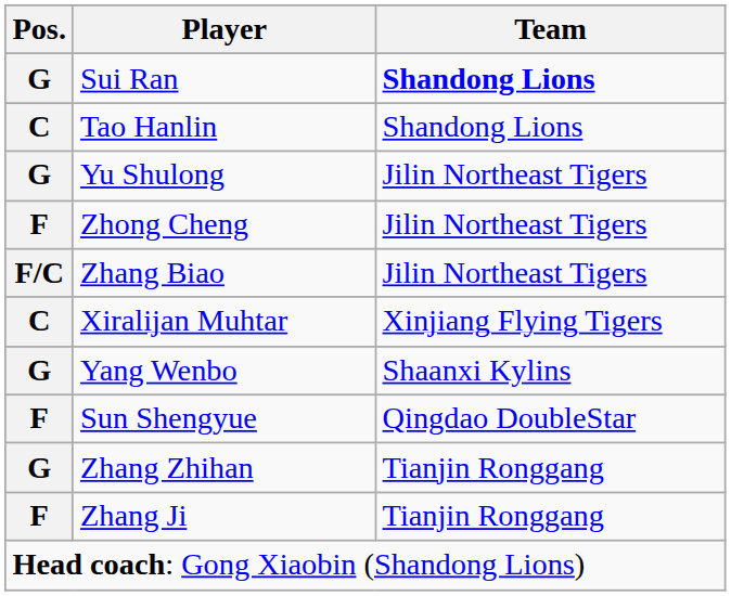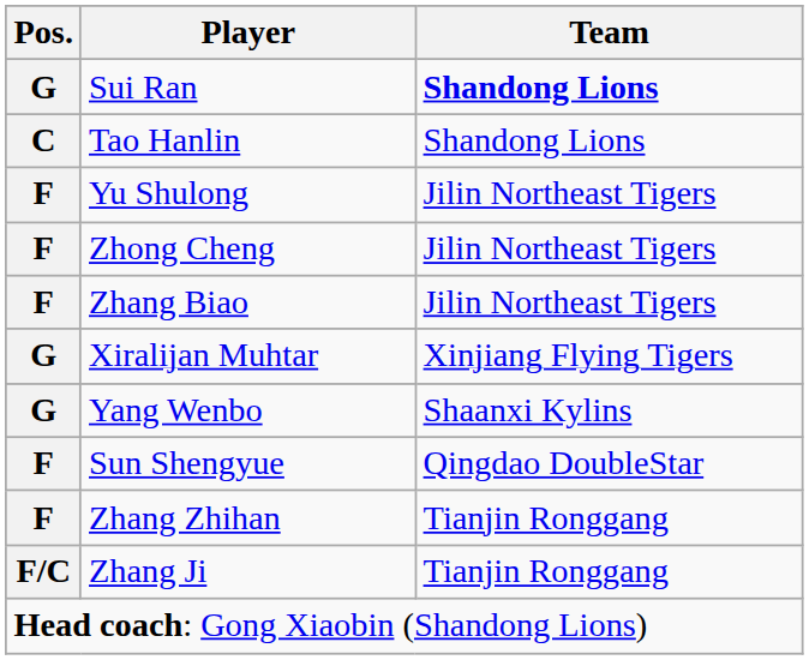 <table class="wikitable">
 <tr>
 <th>Pos.</th>
 <th width=150>Player</th>
 <th width=175>Team</th>
 </tr>
 <tr>
 <th>G</th>
 <td> <a href='#'>Sui Ran</a></td>
 <td><strong><a href='#'>Shandong Lions</a></strong></td>
 </tr>
 <tr>
 <th>C</th>
 <td> <a href='#'>Tao Hanlin</a></td>
 <td><a href='#'>Shandong Lions</a></td>
 </tr>
 <tr>
-<th>G</th>
+<th>F</th>
 <td> <a href='#'>Yu Shulong</a></td>
 <td><a href='#'>Jilin Northeast Tigers</a></td>
 </tr>
 <tr>
 <th>F</th>
 <td> <a href='#'>Zhong Cheng</a></td>
 <td><a href='#'>Jilin Northeast Tigers</a></td>
 </tr>
 <tr>
-<th>F/C</th>
+<th>F</th>
 <td> <a href='#'>Zhang Biao</a></td>
 <td><a href='#'>Jilin Northeast Tigers</a></td>
 </tr>
 <tr>
-<th>C</th>
+<th>G</th>
 <td> <a href='#'>Xiralijan Muhtar</a></td>
 <td><a href='#'>Xinjiang Flying Tigers</a></td>
 </tr>
 <tr>
 <th>G</th>
 <td> <a href='#'>Yang Wenbo</a></td>
 <td><a href='#'>Shaanxi Kylins</a></td>
 </tr>
 <tr>
 <th>F</th>
 <td> <a href='#'>Sun Shengyue</a></td>
 <td><a href='#'>Qingdao DoubleStar</a></td>
 </tr>
 <tr>
-<th>G</th>
+<th>F</th>
 <td> <a href='#'>Zhang Zhihan</a></td>
 <td><a href='#'>Tianjin Ronggang</a></td>
 </tr>
 <tr>
-<th>F</th>
+<th>F/C</th>
 <td> <a href='#'>Zhang Ji</a></td>
 <td><a href='#'>Tianjin Ronggang</a></td>
 </tr>
 <tr>
 <td colspan="5"><strong>Head coach</strong>:  <a href='#'>Gong Xiaobin</a>  (<a href='#'>Shandong Lions</a>)</td>
 </tr>
 </table>
